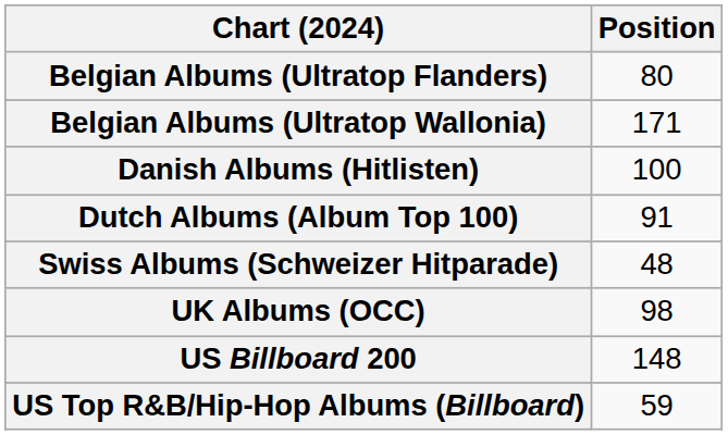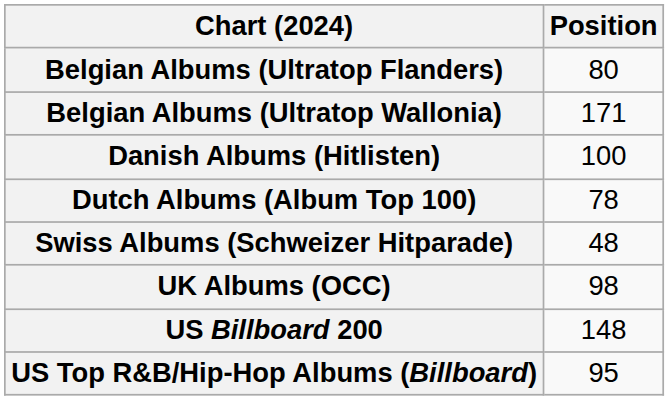 <table class="wikitable sortable plainrowheaders" style="text-align:center">
 <tr>
 <th scope="col">Chart (2024)</th>
 <th scope="col">Position</th>
 </tr>
 <tr>
 <th scope="row">Belgian Albums (Ultratop Flanders)</th>
 <td>80</td>
 </tr>
 <tr>
 <th scope="row">Belgian Albums (Ultratop Wallonia)</th>
 <td>171</td>
 </tr>
 <tr>
 <th scope="row">Danish Albums (Hitlisten)</th>
 <td>100</td>
 </tr>
 <tr>
 <th scope="row">Dutch Albums (Album Top 100)</th>
-<td>91</td>
+<td>78</td>
 </tr>
 <tr>
 <th scope="row">Swiss Albums (Schweizer Hitparade)</th>
 <td>48</td>
 </tr>
 <tr>
 <th scope="row">UK Albums (OCC)</th>
 <td>98</td>
 </tr>
 <tr>
 <th scope="row">US <em>Billboard</em> 200</th>
 <td>148</td>
 </tr>
 <tr>
 <th scope="row">US Top R&B/Hip-Hop Albums (<em>Billboard</em>)</th>
-<td>59</td>
+<td>95</td>
 </tr>
 </table>
